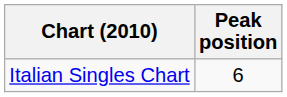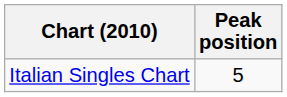 <table class="wikitable">
 <tr>
 <th>Chart (2010)</th>
 <th>Peak<br>position</th>
 </tr>
 <tr>
 <td><a href='#'>Italian Singles Chart</a></td>
-<td align="center">6</td>
+<td align="center">5</td>
 </tr>
 </table>
